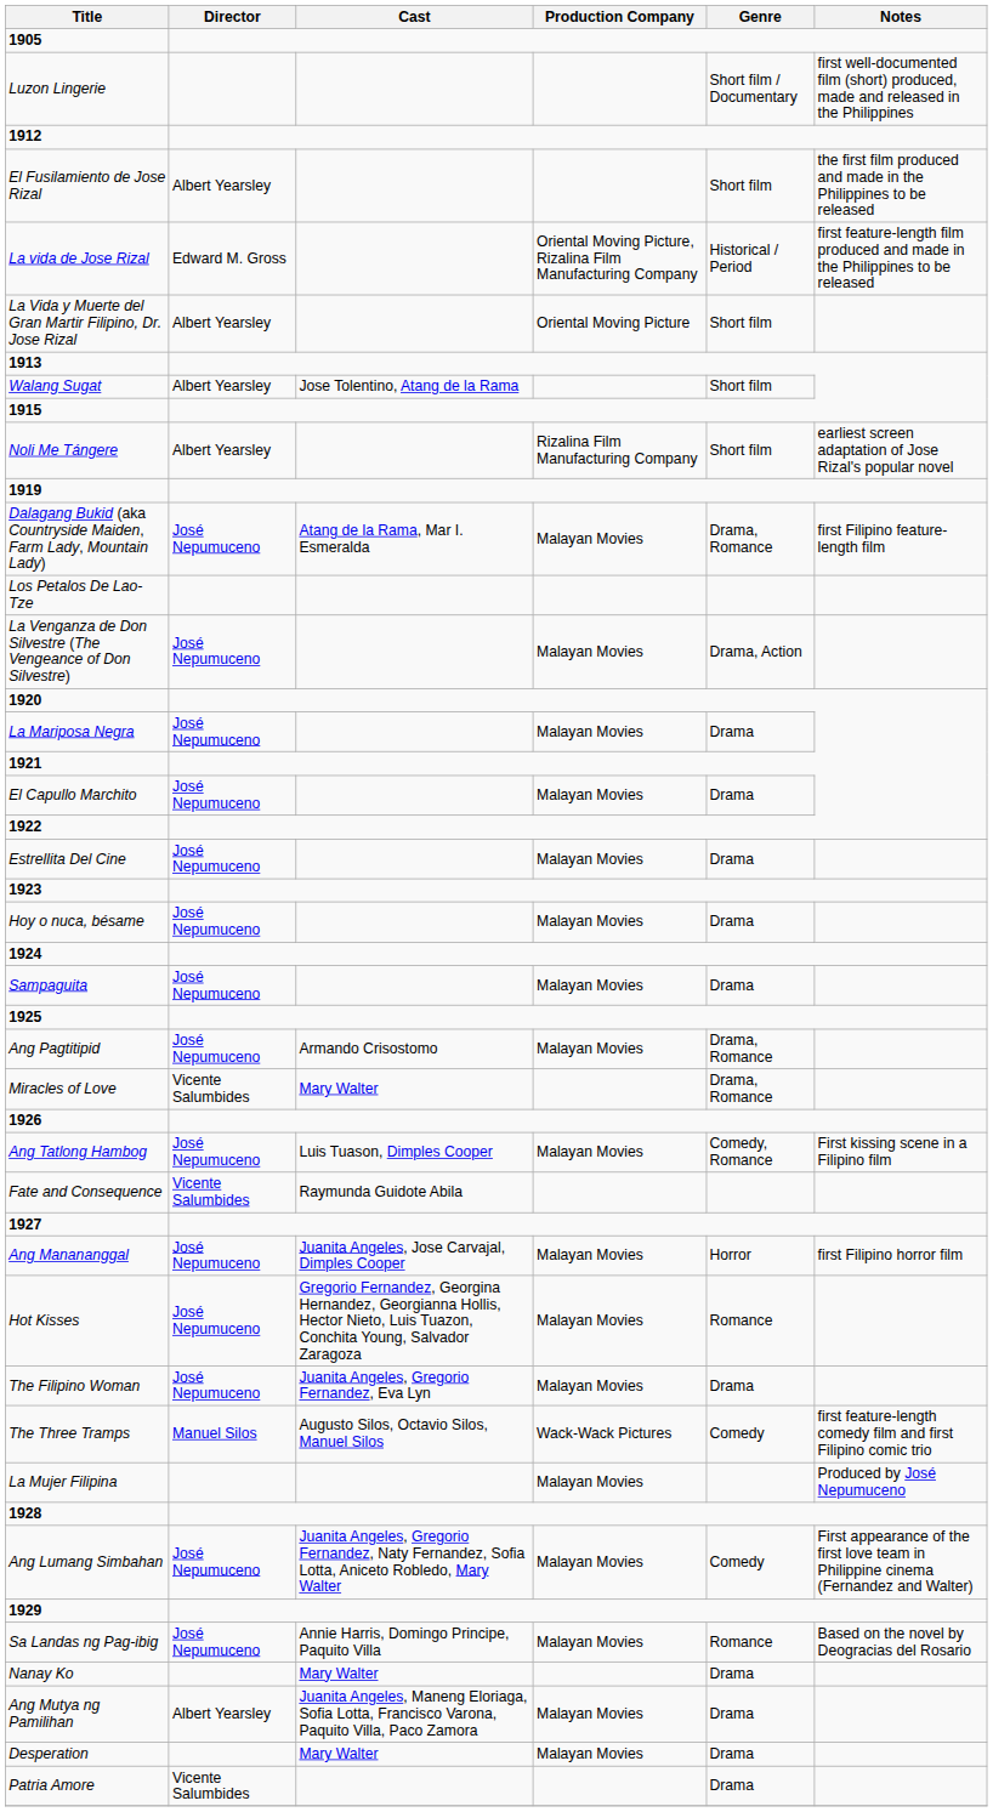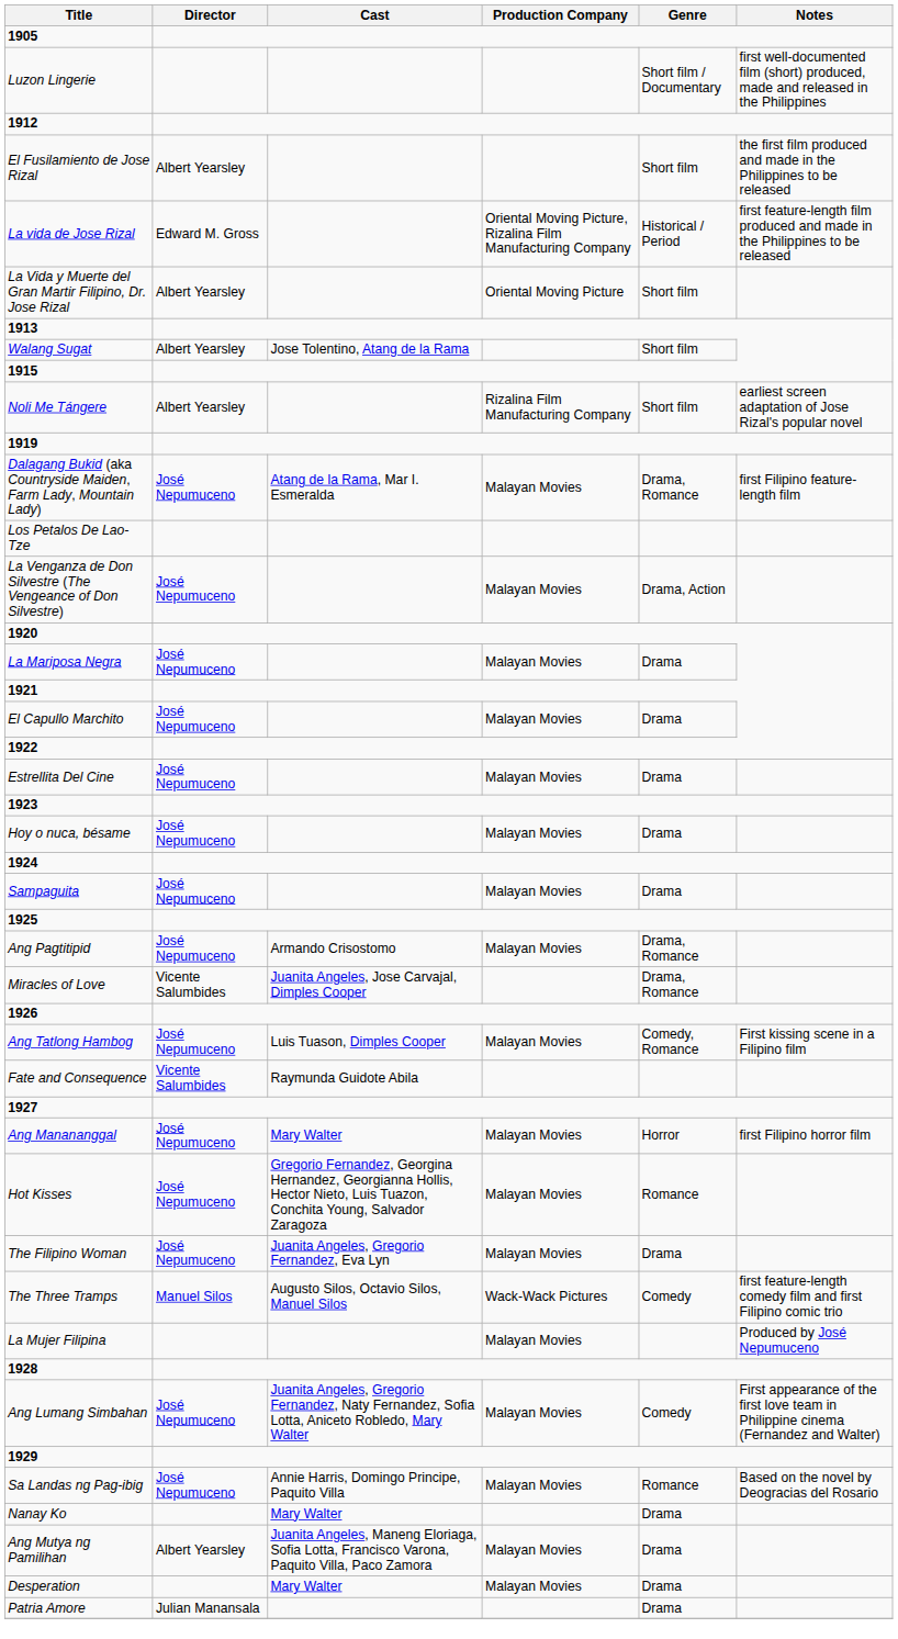 <table class="wikitable">
 <tr>
 <th width="170">Title</th>
 <th width="130">Director</th>
 <th width="250">Cast</th>
 <th width="180">Production Company</th>
 <th width="110">Genre</th>
 <th width="180">Notes</th>
 </tr>
 <tr>
 <td><strong>1905</strong></td>
 </tr>
 <tr>
 <td><em>Luzon Lingerie</em></td>
 <td></td>
 <td></td>
 <td></td>
 <td>Short film / Documentary</td>
 <td>first well-documented film (short) produced, made and released in the Philippines</td>
 </tr>
 <tr>
 <td><strong>1912</strong></td>
 </tr>
 <tr>
 <td><em>El Fusilamiento de Jose Rizal</em></td>
 <td>Albert Yearsley</td>
 <td></td>
 <td></td>
 <td>Short film</td>
 <td>the first film produced and made in the Philippines to be released</td>
 </tr>
 <tr>
 <td><em><a href='#'>La vida de Jose Rizal</a></em></td>
 <td>Edward M. Gross</td>
 <td></td>
 <td>Oriental Moving Picture, Rizalina Film Manufacturing Company</td>
 <td>Historical / Period</td>
 <td>first feature-length film produced and made in the Philippines to be released</td>
 </tr>
 <tr>
 <td><em>La Vida y Muerte del Gran Martir Filipino, Dr. Jose Rizal</em></td>
 <td>Albert Yearsley</td>
 <td></td>
 <td>Oriental Moving Picture</td>
 <td>Short film</td>
 <td></td>
 </tr>
 <tr>
 <td><strong>1913</strong></td>
 </tr>
 <tr>
 <td><em><a href='#'>Walang Sugat</a></em></td>
 <td>Albert Yearsley</td>
 <td>Jose Tolentino, <a href='#'>Atang de la Rama</a></td>
 <td></td>
 <td>Short film</td>
 </tr>
 <tr>
 <td><strong>1915</strong></td>
 </tr>
 <tr>
 <td><em><a href='#'>Noli Me Tángere</a></em></td>
 <td>Albert Yearsley</td>
 <td></td>
 <td>Rizalina Film Manufacturing Company</td>
 <td>Short film</td>
 <td>earliest screen adaptation of Jose Rizal's popular novel</td>
 </tr>
 <tr>
 <td><strong>1919</strong></td>
 </tr>
 <tr>
 <td><em><a href='#'>Dalagang Bukid</a></em> (aka <em>Countryside Maiden</em>, <em>Farm Lady</em>, <em>Mountain Lady</em>)</td>
 <td><a href='#'>José Nepumuceno</a></td>
 <td><a href='#'>Atang de la Rama</a>, Mar I. Esmeralda</td>
 <td>Malayan Movies</td>
 <td>Drama, Romance</td>
 <td>first Filipino feature-length film</td>
 </tr>
 <tr>
 <td><em>Los Petalos De Lao-Tze</em></td>
 <td></td>
 <td></td>
 <td></td>
 <td></td>
 <td></td>
 </tr>
 <tr>
 <td><em>La Venganza de Don Silvestre</em> (<em>The Vengeance of Don Silvestre</em>)</td>
 <td><a href='#'>José Nepumuceno</a></td>
 <td></td>
 <td>Malayan Movies</td>
 <td>Drama, Action</td>
 <td></td>
 </tr>
 <tr>
 <td><strong>1920</strong></td>
 </tr>
 <tr>
 <td><em><a href='#'>La Mariposa Negra</a></em></td>
 <td><a href='#'>José Nepumuceno</a></td>
 <td></td>
 <td>Malayan Movies</td>
 <td>Drama</td>
 </tr>
 <tr>
 <td><strong>1921</strong></td>
 </tr>
 <tr>
 <td><em>El Capullo Marchito</em></td>
 <td><a href='#'>José Nepumuceno</a></td>
 <td></td>
 <td>Malayan Movies</td>
 <td>Drama</td>
 </tr>
 <tr>
 <td><strong>1922</strong></td>
 </tr>
 <tr>
 <td><em>Estrellita Del Cine</em></td>
 <td><a href='#'>José Nepumuceno</a></td>
 <td></td>
 <td>Malayan Movies</td>
 <td>Drama</td>
 <td></td>
 </tr>
 <tr>
 <td><strong>1923</strong></td>
 </tr>
 <tr>
 <td><em>Hoy o nuca, bésame</em></td>
 <td><a href='#'>José Nepumuceno</a></td>
 <td></td>
 <td>Malayan Movies</td>
 <td>Drama</td>
 <td></td>
 </tr>
 <tr>
 <td><strong>1924</strong></td>
 </tr>
 <tr>
 <td><em><a href='#'>Sampaguita</a></em></td>
 <td><a href='#'>José Nepumuceno</a></td>
 <td></td>
 <td>Malayan Movies</td>
 <td>Drama</td>
 <td></td>
 </tr>
 <tr>
 <td><strong>1925</strong></td>
 </tr>
 <tr>
 <td><em>Ang Pagtitipid</em></td>
 <td><a href='#'>José Nepumuceno</a></td>
 <td>Armando Crisostomo</td>
 <td>Malayan Movies</td>
 <td>Drama, Romance</td>
 <td></td>
 </tr>
 <tr>
 <td><em>Miracles of Love</em></td>
 <td>Vicente Salumbides</td>
-<td><a href='#'>Mary Walter</a></td>
+<td><a href='#'>Juanita Angeles</a>, Jose Carvajal, <a href='#'>Dimples Cooper</a></td>
 <td></td>
 <td>Drama, Romance</td>
 <td></td>
 </tr>
 <tr>
 <td><strong>1926</strong></td>
 </tr>
 <tr>
 <td><em><a href='#'>Ang Tatlong Hambog</a></em></td>
 <td><a href='#'>José Nepumuceno</a></td>
 <td>Luis Tuason, <a href='#'>Dimples Cooper</a></td>
 <td>Malayan Movies</td>
 <td>Comedy, Romance</td>
 <td>First kissing scene in a Filipino film</td>
 </tr>
 <tr>
 <td><em>Fate and Consequence</em></td>
 <td><a href='#'>Vicente Salumbides</a></td>
 <td>Raymunda Guidote Abila</td>
 <td></td>
 <td></td>
 <td></td>
 </tr>
 <tr>
 <td><strong>1927</strong></td>
 </tr>
 <tr>
 <td><em><a href='#'>Ang Manananggal</a></em></td>
 <td><a href='#'>José Nepumuceno</a></td>
-<td><a href='#'>Juanita Angeles</a>, Jose Carvajal, <a href='#'>Dimples Cooper</a></td>
+<td><a href='#'>Mary Walter</a></td>
 <td>Malayan Movies</td>
 <td>Horror</td>
 <td>first Filipino horror film</td>
 </tr>
 <tr>
 <td><em>Hot Kisses</em></td>
 <td><a href='#'>José Nepumuceno</a></td>
 <td><a href='#'>Gregorio Fernandez</a>, Georgina Hernandez, Georgianna Hollis, Hector Nieto, Luis Tuazon, Conchita Young, Salvador Zaragoza</td>
 <td>Malayan Movies</td>
 <td>Romance</td>
 <td></td>
 </tr>
 <tr>
 <td><em>The Filipino Woman</em></td>
 <td><a href='#'>José Nepumuceno</a></td>
 <td><a href='#'>Juanita Angeles</a>, <a href='#'>Gregorio Fernandez</a>, Eva Lyn</td>
 <td>Malayan Movies</td>
 <td>Drama</td>
 <td></td>
 </tr>
 <tr>
 <td><em>The Three Tramps</em></td>
 <td><a href='#'>Manuel Silos</a></td>
 <td>Augusto Silos, Octavio Silos, <a href='#'>Manuel Silos</a></td>
 <td>Wack-Wack Pictures</td>
 <td>Comedy</td>
 <td>first feature-length comedy film and first Filipino comic trio</td>
 </tr>
 <tr>
 <td><em>La Mujer Filipina</em></td>
 <td></td>
 <td></td>
 <td>Malayan Movies</td>
 <td></td>
 <td>Produced by <a href='#'>José Nepumuceno</a></td>
 </tr>
 <tr>
 <td><strong>1928</strong></td>
 </tr>
 <tr>
 <td><em>Ang Lumang Simbahan</em></td>
 <td><a href='#'>José Nepumuceno</a></td>
 <td><a href='#'>Juanita Angeles</a>, <a href='#'>Gregorio Fernandez</a>, Naty Fernandez, Sofia Lotta, Aniceto Robledo, <a href='#'>Mary Walter</a></td>
 <td>Malayan Movies</td>
 <td>Comedy</td>
 <td>First appearance of the first love team in Philippine cinema (Fernandez and Walter)</td>
 </tr>
 <tr>
 <td><strong>1929</strong></td>
 </tr>
 <tr>
 <td><em>Sa Landas ng Pag-ibig</em></td>
 <td><a href='#'>José Nepumuceno</a></td>
 <td>Annie Harris, Domingo Principe, Paquito Villa</td>
 <td>Malayan Movies</td>
 <td>Romance</td>
 <td>Based on the novel by Deogracias del Rosario</td>
 </tr>
 <tr>
 <td><em>Nanay Ko</em></td>
 <td></td>
 <td><a href='#'>Mary Walter</a></td>
 <td></td>
 <td>Drama</td>
 <td></td>
 </tr>
 <tr>
 <td><em>Ang Mutya ng Pamilihan</em></td>
 <td>Albert Yearsley</td>
 <td><a href='#'>Juanita Angeles</a>, Maneng Eloriaga, Sofia Lotta, Francisco Varona, Paquito Villa, Paco Zamora</td>
 <td>Malayan Movies</td>
 <td>Drama</td>
 <td></td>
 </tr>
 <tr>
 <td><em>Desperation</em></td>
 <td></td>
 <td><a href='#'>Mary Walter</a></td>
 <td>Malayan Movies</td>
 <td>Drama</td>
 <td></td>
 </tr>
 <tr>
 <td><em>Patria Amore</em></td>
-<td>Vicente Salumbides</td>
+<td>Julian Manansala</td>
 <td></td>
 <td></td>
 <td>Drama</td>
 <td></td>
 </tr>
 <tr>
 </tr>
 </table>
